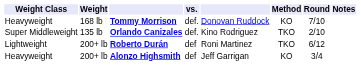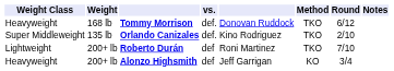 <table class="toccolours" style="font-size: 85%;">
 <tr>
 <th style="background:#e6e8fa; color:#000; text-align:center;">Weight Class</th>
 <th style="background:#e6e8fa; color:#000; text-align:center;">Weight</th>
 <th style="background:#e6e8fa; color:#000; text-align:center;"></th>
 <th style="background:#e6e8fa; color:#000; text-align:center;">vs.</th>
 <th style="background:#e6e8fa; color:#000; text-align:center;"></th>
 <th style="background:#e6e8fa; color:#000; text-align:center;">Method</th>
 <th style="background:#e6e8fa; color:#000; text-align:center;">Round</th>
 <th style="background:#e6e8fa; color:#000; text-align:center;">Notes</th>
 </tr>
 <tr>
 <td>Heavyweight</td>
 <td>168 lb</td>
 <td><strong><a href='#'>Tommy Morrison</a></strong></td>
 <td>def.</td>
 <td><a href='#'>Donovan Ruddock</a></td>
-<td align=center>KO</td>
-<td align=center>7/10</td>
+<td align=center>TKO</td>
+<td align=center>6/12</td>
 </tr>
 <tr>
 <td>Super Middleweight</td>
 <td>135 lb</td>
 <td><strong><a href='#'>Orlando Canizales</a></strong></td>
 <td>def.</td>
 <td>Kino Rodriguez</td>
 <td align=center>TKO</td>
 <td align=center>2/10</td>
 </tr>
 <tr>
 <td>Lightweight</td>
 <td>200+ lb</td>
 <td><strong><a href='#'>Roberto Durán</a></strong></td>
 <td>def</td>
 <td>Roni Martinez</td>
 <td align=center>TKO</td>
-<td align=center>6/12</td>
+<td align=center>7/10</td>
 </tr>
 <tr>
 <td>Heavyweight</td>
 <td>200+ lb</td>
 <td><strong><a href='#'>Alonzo Highsmith</a></strong></td>
 <td>def</td>
 <td>Jeff Garrigan</td>
 <td align=center>KO</td>
 <td align=center>3/4</td>
 </tr>
 </table>
